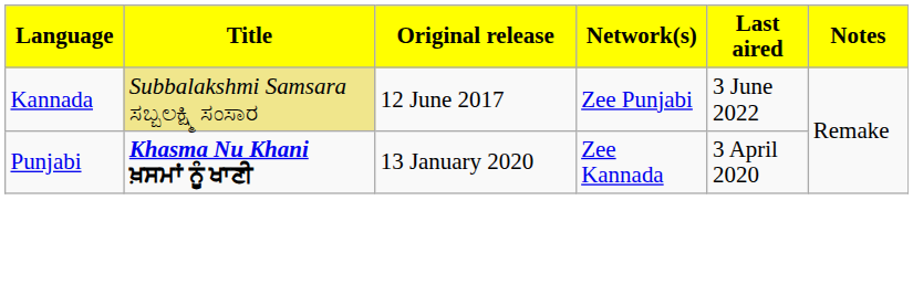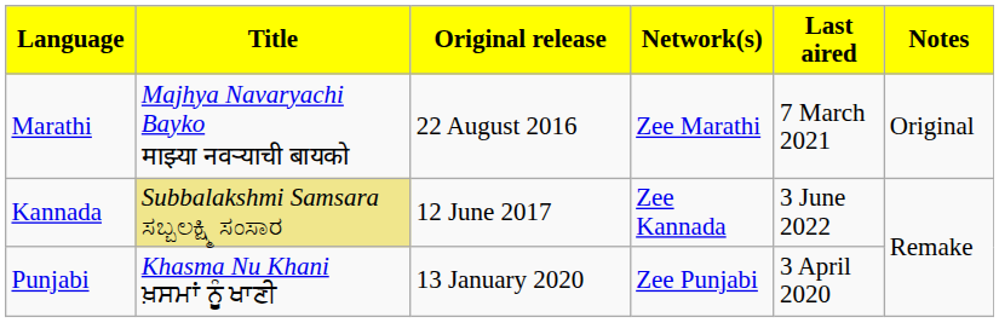 <table class="wikitable" style="width: 100%; margin-right: 0;">
 <tr>
 <th style="background:yellow; width:10%;">Language</th>
 <th style="background:yellow; width:25%;">Title</th>
 <th style="background:yellow; width:20%;">Original release</th>
 <th style="background:yellow; width:10%;">Network(s)</th>
 <th style="background:yellow; width:10%;">Last aired</th>
 <th style="background:yellow; width:10%;">Notes</th>
 </tr>
 <tr>
+<td><a href='#'>Marathi</a></td>
+<td><em><a href='#'>Majhya Navaryachi Bayko</a></em> <br> माझ्या नवऱ्याची बायको</td>
+<td>22 August 2016</td>
+<td><a href='#'>Zee Marathi</a></td>
+<td>7 March 2021</td>
+<td>Original</td>
+</tr>
+<tr>
 <td><a href='#'>Kannada</a></td>
 <td style="background: khaki;"><em>Subbalakshmi Samsara</em> <br> ಸಬ್ಬಲಕ್ಷ್ಮಿ ಸಂಸಾರ</td>
 <td>12 June 2017</td>
-<td><a href='#'>Zee Punjabi</a></td>
+<td><a href='#'>Zee Kannada</a></td>
 <td>3 June 2022</td>
 <td rowspan="2">Remake</td>
 </tr>
 <tr>
 <td><a href='#'>Punjabi</a></td>
-<td><strong><em><a href='#'>Khasma Nu Khani</a></em> <br> ਖ਼ਸਮਾਂ ਨੂੰ ਖਾਣੀ</strong></td>
+<td><em><a href='#'>Khasma Nu Khani</a></em> <br> ਖ਼ਸਮਾਂ ਨੂੰ ਖਾਣੀ</td>
 <td>13 January 2020</td>
-<td><a href='#'>Zee Kannada</a></td>
+<td><a href='#'>Zee Punjabi</a></td>
 <td>3 April 2020</td>
 </tr>
 </table>
